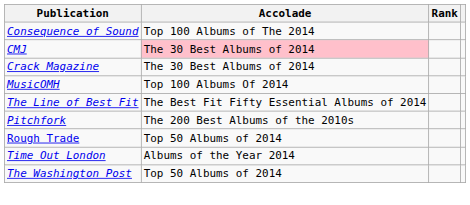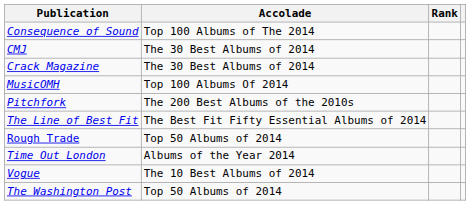 <table class="sortable plainrowheaders wikitable">
 <tr>
 <th>Publication</th>
 <th>Accolade</th>
 <th>Rank</th>
 <th class="unsortable"></th>
 </tr>
 <tr>
 <td><em><a href='#'>Consequence of Sound</a></em></td>
 <td>Top 100 Albums of The 2014</td>
 <td></td>
 <td></td>
 </tr>
 <tr>
 <td><em><a href='#'>CMJ</a></em></td>
-<td style="background: pink;">The 30 Best Albums of 2014</td>
+<td>The 30 Best Albums of 2014</td>
 <td></td>
 <td></td>
 </tr>
 <tr>
 <td><em><a href='#'>Crack Magazine</a></em></td>
 <td>The 30 Best Albums of 2014</td>
 <td></td>
 <td></td>
 </tr>
 <tr>
 <td><em><a href='#'>MusicOMH</a></em></td>
 <td>Top 100 Albums Of 2014</td>
 <td></td>
 <td></td>
 </tr>
 <tr>
-<td><em><a href='#'>The Line of Best Fit</a></em></td>
-<td>The Best Fit Fifty Essential Albums of 2014</td>
+<td><em><a href='#'>Pitchfork</a></em></td>
+<td>The 200 Best Albums of the 2010s</td>
 <td></td>
 <td></td>
 </tr>
 <tr>
-<td><em><a href='#'>Pitchfork</a></em></td>
-<td>The 200 Best Albums of the 2010s</td>
+<td><em><a href='#'>The Line of Best Fit</a></em></td>
+<td>The Best Fit Fifty Essential Albums of 2014</td>
 <td></td>
 <td></td>
 </tr>
 <tr>
 <td><a href='#'>Rough Trade</a></td>
 <td>Top 50 Albums of 2014</td>
 <td></td>
 <td></td>
 </tr>
 <tr>
 <td><em><a href='#'>Time Out London</a></em></td>
 <td>Albums of the Year 2014</td>
 <td></td>
 <td></td>
 </tr>
 <tr>
+<td><em><a href='#'>Vogue</a></em></td>
+<td>The 10 Best Albums of 2014</td>
+<td></td>
+<td></td>
+</tr>
+<tr>
 <td><em><a href='#'>The Washington Post</a></em></td>
 <td>Top 50 Albums of 2014</td>
 <td></td>
 <td></td>
 </tr>
 </table>
